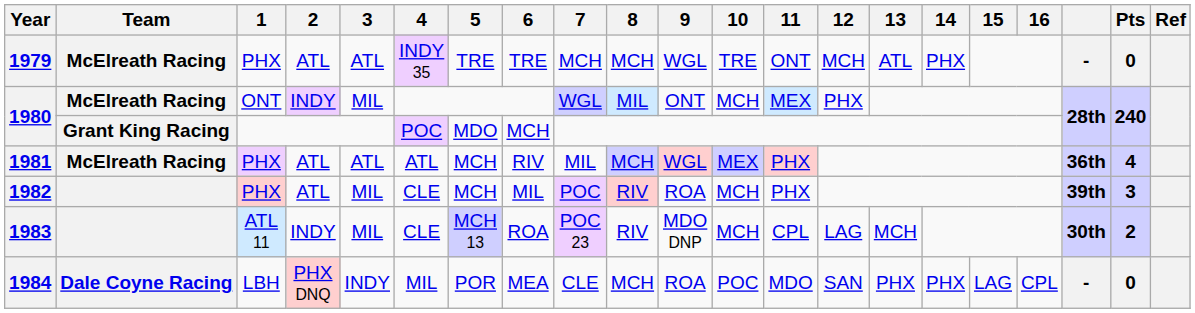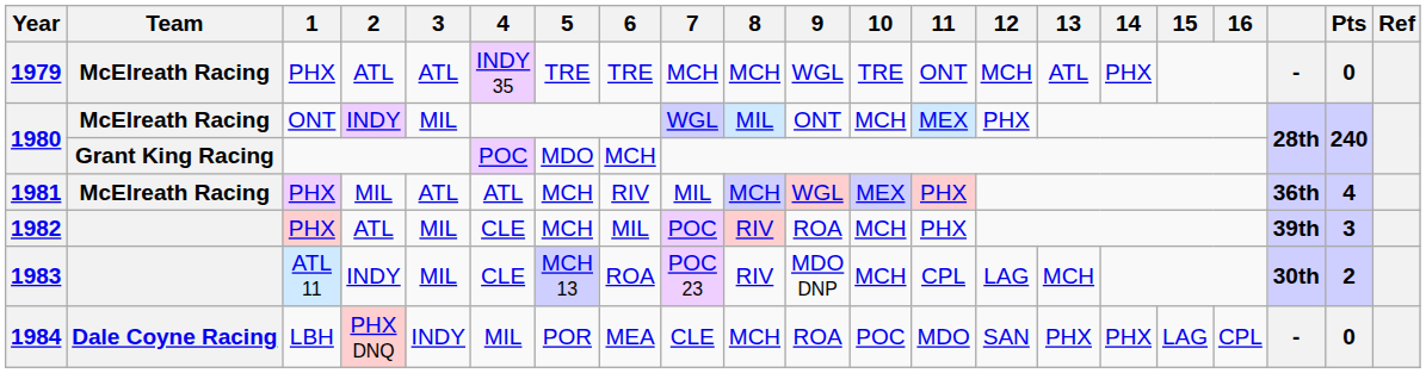 <table class="wikitable" style="text-align:center; font-size:90%">
 <tr>
 <th>Year</th>
 <th>Team</th>
 <th>1</th>
 <th>2</th>
 <th>3</th>
 <th>4</th>
 <th>5</th>
 <th>6</th>
 <th>7</th>
 <th>8</th>
 <th>9</th>
 <th>10</th>
 <th>11</th>
 <th>12</th>
 <th>13</th>
 <th>14</th>
 <th>15</th>
 <th>16</th>
 <th></th>
 <th>Pts</th>
 <th>Ref</th>
 </tr>
 <tr>
 <th><a href='#'>1979</a></th>
 <th>McElreath Racing</th>
 <td><a href='#'>PHX</a></td>
 <td><a href='#'>ATL</a></td>
 <td><a href='#'>ATL</a></td>
 <td style="background:#EFCFFF;"><a href='#'>INDY</a><br><small>35</small></td>
 <td><a href='#'>TRE</a></td>
 <td><a href='#'>TRE</a></td>
 <td><a href='#'>MCH</a></td>
 <td><a href='#'>MCH</a></td>
 <td><a href='#'>WGL</a></td>
 <td><a href='#'>TRE</a></td>
 <td><a href='#'>ONT</a></td>
 <td><a href='#'>MCH</a></td>
 <td><a href='#'>ATL</a></td>
 <td><a href='#'>PHX</a></td>
 <td colspan=2></td>
 <th>-</th>
 <th>0</th>
 <th></th>
 </tr>
 <tr>
 <th rowspan=2><a href='#'>1980</a></th>
 <th>McElreath Racing</th>
 <td><a href='#'>ONT</a><br></td>
 <td style="background:#EFCFFF;"><a href='#'>INDY</a><br></td>
 <td><a href='#'>MIL</a><br></td>
 <td colspan=3></td>
 <td style="background:#cfcfff;"><a href='#'>WGL</a><br></td>
 <td style="background:#CFEAFF;"><a href='#'>MIL</a><br></td>
 <td><a href='#'>ONT</a><br></td>
 <td><a href='#'>MCH</a><br></td>
 <td style="background:#CFEAFF;"><a href='#'>MEX</a><br></td>
 <td><a href='#'>PHX</a><br></td>
 <td colspan=4></td>
 <th rowspan=2 style="background:#CFCFFF;">28th</th>
 <th rowspan=2 style="background:#CFCFFF;">240</th>
 <th rowspan=2></th>
 </tr>
 <tr>
 <th>Grant King Racing</th>
 <td colspan=3></td>
 <td style="background:#EFCFFF;"><a href='#'>POC</a><br></td>
 <td><a href='#'>MDO</a><br></td>
 <td><a href='#'>MCH</a><br></td>
 <td colspan=10></td>
 </tr>
 <tr>
 <th><a href='#'>1981</a></th>
 <th>McElreath Racing</th>
 <td style="background:#efcfff;"><a href='#'>PHX</a><br></td>
-<td><a href='#'>ATL</a><br></td>
+<td><a href='#'>MIL</a></td>
 <td><a href='#'>ATL</a><br></td>
 <td><a href='#'>ATL</a><br></td>
 <td><a href='#'>MCH</a><br></td>
 <td><a href='#'>RIV</a><br></td>
 <td><a href='#'>MIL</a><br></td>
 <td style="background:#CFCFFF;"><a href='#'>MCH</a><br></td>
 <td style="background:#ffcfcf;"><a href='#'>WGL</a><br></td>
 <td style="background:#CFCFFF;"><a href='#'>MEX</a><br></td>
 <td style="background:#ffcfcf;"><a href='#'>PHX</a><br></td>
 <td colspan=5></td>
 <th style="background:#CFCFFF;">36th</th>
 <th style="background:#CFCFFF;">4</th>
 <th></th>
 </tr>
 <tr>
 <th><a href='#'>1982</a></th>
 <th></th>
 <td style="background:#ffcfcf;"><a href='#'>PHX</a><br></td>
 <td><a href='#'>ATL</a><br></td>
 <td><a href='#'>MIL</a><br></td>
 <td><a href='#'>CLE</a><br></td>
 <td><a href='#'>MCH</a><br></td>
 <td><a href='#'>MIL</a><br></td>
 <td style="background:#EFCFFF;"><a href='#'>POC</a><br></td>
 <td style="background:#ffcfcf;"><a href='#'>RIV</a><br></td>
 <td><a href='#'>ROA</a><br></td>
 <td><a href='#'>MCH</a><br></td>
 <td><a href='#'>PHX</a><br></td>
 <td colspan=5></td>
 <th style="background:#CFCFFF;">39th</th>
 <th style="background:#CFCFFF;">3</th>
 <th></th>
 </tr>
 <tr>
 <th rowspan=1><a href='#'>1983</a></th>
 <th></th>
 <td style="background:#CFEAFF;"><a href='#'>ATL</a><br><small>11</small></td>
 <td><a href='#'>INDY</a><br><small> </small></td>
 <td><a href='#'>MIL</a><br><small> </small></td>
 <td><a href='#'>CLE</a><br><small> </small></td>
 <td style="background:#CFCFFF;"><a href='#'>MCH</a><br><small>13</small></td>
 <td><a href='#'>ROA</a><br><small></small></td>
 <td style="background:#EFCFFF;"><a href='#'>POC</a><br><small>23</small></td>
 <td><a href='#'>RIV</a><br><small> </small></td>
 <td><a href='#'>MDO</a><br><small>DNP</small></td>
 <td><a href='#'>MCH</a><br><small> </small></td>
 <td><a href='#'>CPL</a><br><small> </small></td>
 <td><a href='#'>LAG</a><br><small> </small></td>
 <td><a href='#'>MCH</a><br><small> </small></td>
 <td colspan=3></td>
 <th style="background:#CFCFFF;">30th</th>
 <th style="background:#CFCFFF;">2</th>
 <th></th>
 </tr>
 <tr>
 <th><a href='#'>1984</a></th>
 <th><a href='#'>Dale Coyne Racing</a></th>
 <td><a href='#'>LBH</a><br><small> </small></td>
 <td style="background:#ffcfcf;"><a href='#'>PHX</a><br><small>DNQ</small></td>
 <td><a href='#'>INDY</a><br><small> </small></td>
 <td><a href='#'>MIL</a><br><small> </small></td>
 <td><a href='#'>POR</a><br><small> </small></td>
 <td><a href='#'>MEA</a><br><small> </small></td>
 <td><a href='#'>CLE</a><br><small> </small></td>
 <td><a href='#'>MCH</a><br><small> </small></td>
 <td><a href='#'>ROA</a><br><small> </small></td>
 <td><a href='#'>POC</a><br><small> </small></td>
 <td><a href='#'>MDO</a><br><small> </small></td>
 <td><a href='#'>SAN</a><br><small> </small></td>
 <td><a href='#'>PHX</a><br><small> </small></td>
 <td><a href='#'>PHX</a><br><small> </small></td>
 <td><a href='#'>LAG</a><br><small> </small></td>
 <td><a href='#'>CPL</a><br><small> </small></td>
 <th>-</th>
 <th>0</th>
 <th></th>
 </tr>
 </table>
